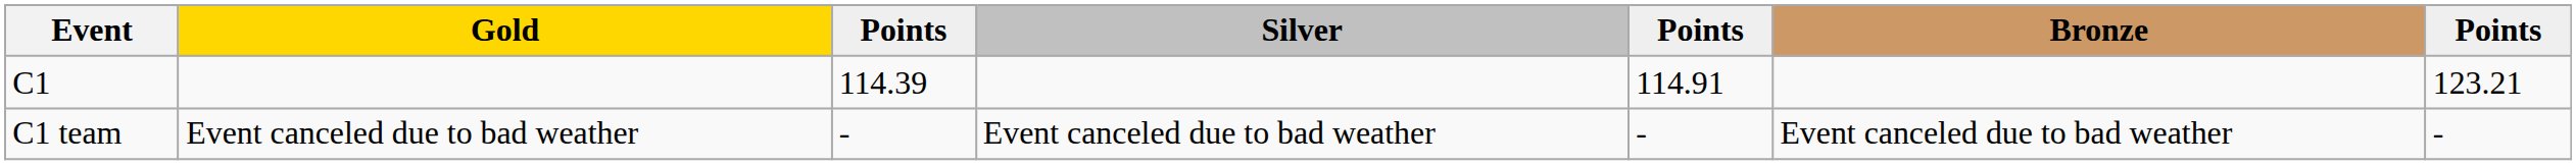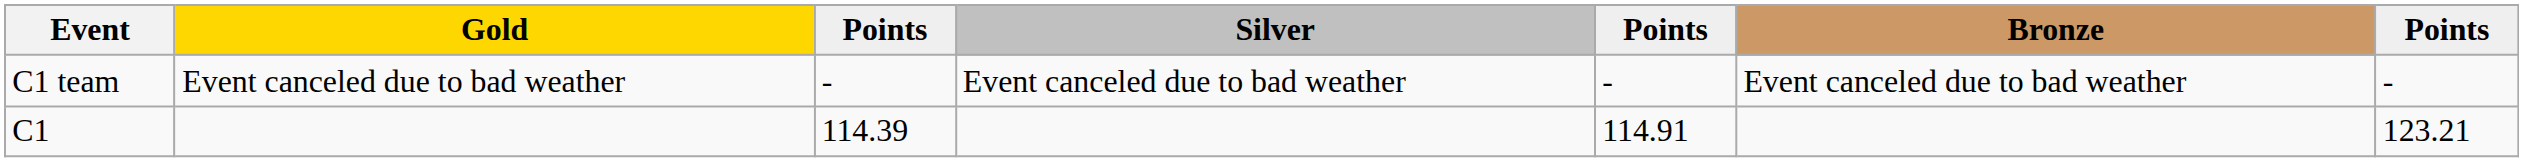 <table class="wikitable" width=100%>
 <tr>
 <th>Event</th>
 <td align=center bgcolor="gold"><strong>Gold</strong></td>
 <td align=center bgcolor="EFEFEF"><strong>Points</strong></td>
 <td align=center bgcolor="silver"><strong>Silver</strong></td>
 <td align=center bgcolor="EFEFEF"><strong>Points</strong></td>
 <td align=center bgcolor="CC9966"><strong>Bronze</strong></td>
 <td align=center bgcolor="EFEFEF"><strong>Points</strong></td>
 </tr>
 <tr>
+<td>C1 team</td>
+<td>Event canceled due to bad weather</td>
+<td>-</td>
+<td>Event canceled due to bad weather</td>
+<td>-</td>
+<td>Event canceled due to bad weather</td>
+<td>-</td>
+</tr>
+<tr>
 <td>C1</td>
 <td></td>
 <td>114.39</td>
 <td></td>
 <td>114.91</td>
 <td></td>
 <td>123.21</td>
 </tr>
-<tr>
-<td>C1 team</td>
-<td>Event canceled due to bad weather</td>
-<td>-</td>
-<td>Event canceled due to bad weather</td>
-<td>-</td>
-<td>Event canceled due to bad weather</td>
-<td>-</td>
-</tr>
 </table>
